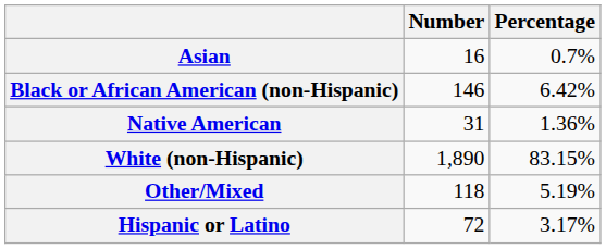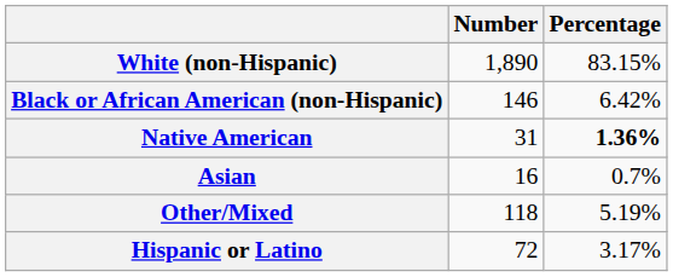 <table class="wikitable" style="text-align:right">
 <tr>
 <th scope="col"></th>
 <th scope="col">Number</th>
 <th scope="col">Percentage</th>
 </tr>
 <tr>
-<th scope="row"><a href='#'>Asian</a></th>
-<td>16</td>
-<td>0.7%</td>
+<th scope="row"><a href='#'>White</a> (non-Hispanic)</th>
+<td>1,890</td>
+<td>83.15%</td>
 </tr>
 <tr>
 <th scope="row"><a href='#'>Black or African American</a> (non-Hispanic)</th>
 <td>146</td>
 <td>6.42%</td>
 </tr>
 <tr>
 <th scope="row"><a href='#'>Native American</a></th>
 <td>31</td>
-<td>1.36%</td>
+<td><strong>1.36%</strong></td>
 </tr>
 <tr>
-<th scope="row"><a href='#'>White</a> (non-Hispanic)</th>
-<td>1,890</td>
-<td>83.15%</td>
+<th scope="row"><a href='#'>Asian</a></th>
+<td>16</td>
+<td>0.7%</td>
 </tr>
 <tr>
 <th scope="row"><a href='#'>Other/Mixed</a></th>
 <td>118</td>
 <td>5.19%</td>
 </tr>
 <tr>
 <th scope="row"><a href='#'>Hispanic</a> or <a href='#'>Latino</a></th>
 <td>72</td>
 <td>3.17%</td>
 </tr>
 </table>
